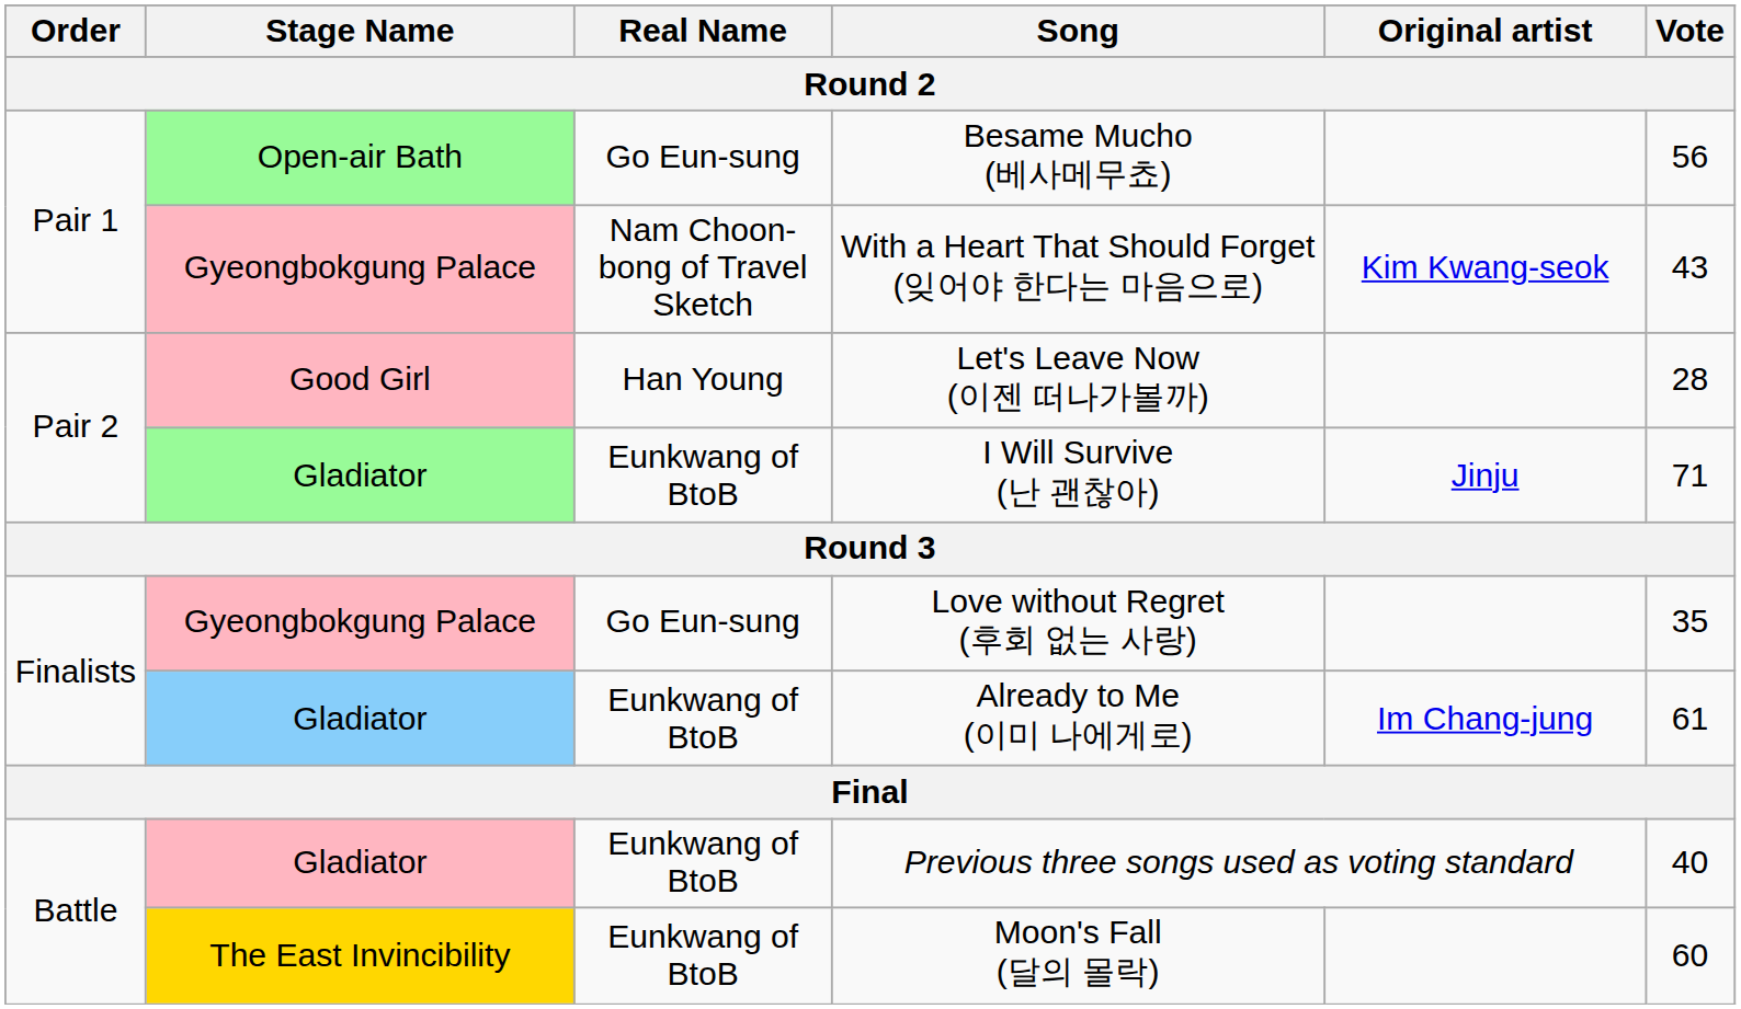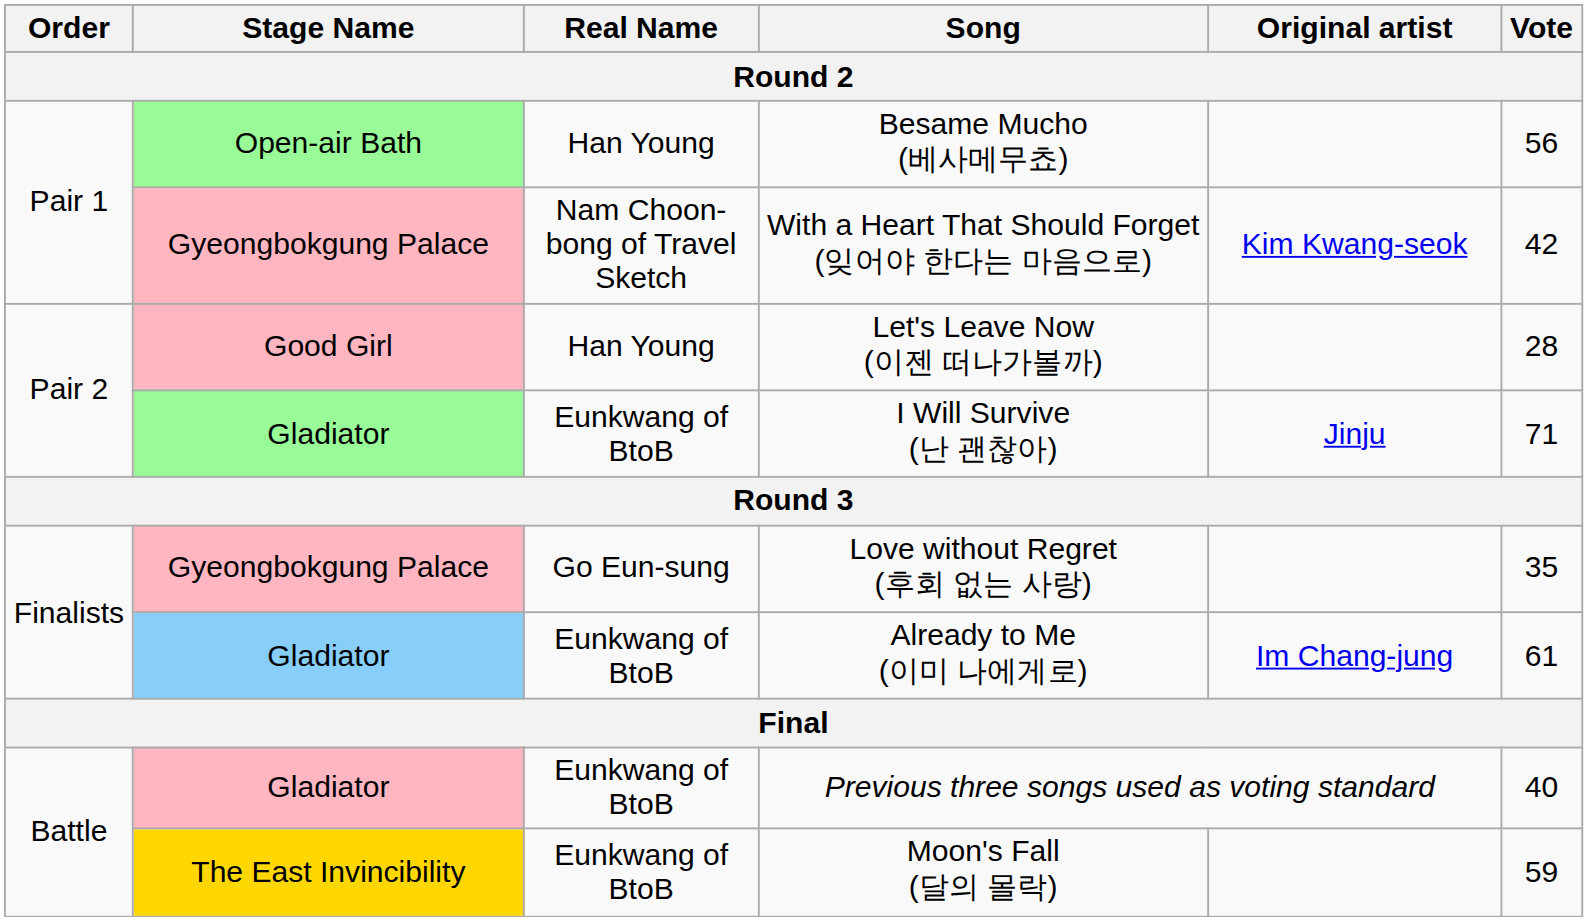 <table class="wikitable" style="text-align:center; width:95%;">
 <tr>
 <th style="width:1%;">Order</th>
 <th style="width:20%;">Stage Name</th>
 <th style="width:12%;">Real Name</th>
 <th style="width:23%;">Song</th>
 <th style="width:15%;">Original artist</th>
 <th style="width:1%;">Vote</th>
 </tr>
 <tr>
 <th colspan=6>Round 2</th>
 </tr>
 <tr>
 <td rowspan=2>Pair 1</td>
 <td bgcolor="palegreen">Open-air Bath</td>
-<td>Go Eun-sung</td>
+<td>Han Young</td>
 <td>Besame Mucho<br>(베사메무쵸)</td>
 <td></td>
 <td>56</td>
 </tr>
 <tr>
 <td bgcolor="lightpink">Gyeongbokgung Palace</td>
 <td>Nam Choon-bong of Travel Sketch</td>
 <td>With a Heart That Should Forget<br>(잊어야 한다는 마음으로)</td>
 <td><a href='#'>Kim Kwang-seok</a></td>
-<td>43</td>
+<td>42</td>
 </tr>
 <tr>
 <td rowspan=2>Pair 2</td>
 <td bgcolor="lightpink">Good Girl</td>
 <td>Han Young</td>
 <td>Let's Leave Now<br>(이젠 떠나가볼까)</td>
 <td></td>
 <td>28</td>
 </tr>
 <tr>
 <td bgcolor="palegreen">Gladiator</td>
 <td>Eunkwang of BtoB</td>
 <td>I Will Survive<br>(난 괜찮아)</td>
 <td><a href='#'>Jinju</a></td>
 <td>71</td>
 </tr>
 <tr>
 <th colspan=6>Round 3</th>
 </tr>
 <tr>
 <td rowspan=2>Finalists</td>
 <td bgcolor="lightpink">Gyeongbokgung Palace</td>
 <td>Go Eun-sung</td>
 <td>Love without Regret<br>(후회 없는 사랑)</td>
 <td></td>
 <td>35</td>
 </tr>
 <tr>
 <td bgcolor="lightskyblue">Gladiator</td>
 <td>Eunkwang of BtoB</td>
 <td>Already to Me<br>(이미 나에게로)</td>
 <td><a href='#'>Im Chang-jung</a></td>
 <td>61</td>
 </tr>
 <tr>
 <th colspan=6>Final</th>
 </tr>
 <tr>
 <td rowspan=2>Battle</td>
 <td bgcolor="lightpink">Gladiator</td>
 <td>Eunkwang of BtoB</td>
 <td colspan=2><em>Previous three songs used as voting standard</em></td>
 <td>40</td>
 </tr>
 <tr>
 <td bgcolor="gold">The East Invincibility</td>
 <td>Eunkwang of BtoB</td>
 <td>Moon's Fall<br>(달의 몰락)</td>
 <td></td>
-<td>60</td>
+<td>59</td>
 </tr>
 </table>
